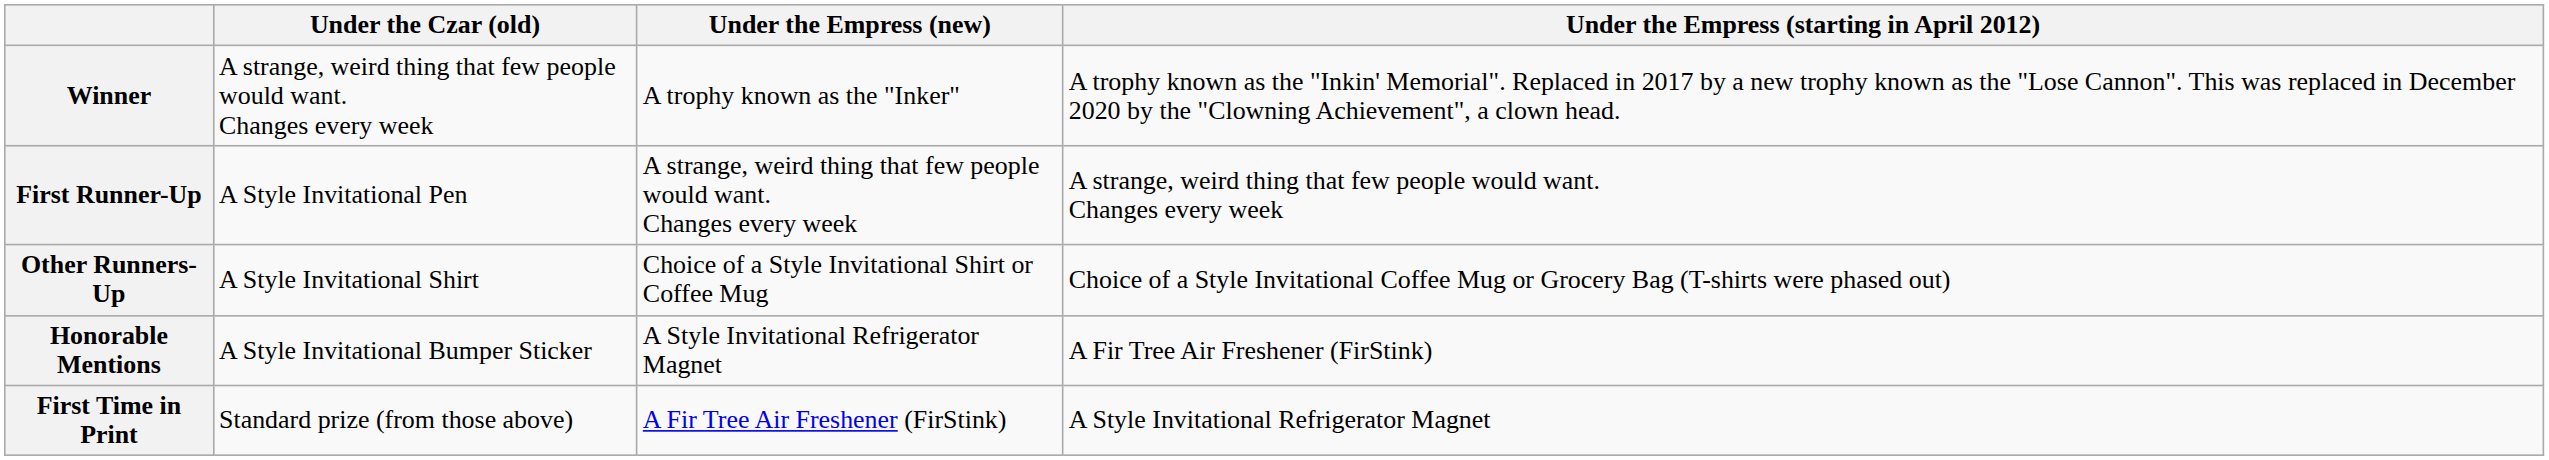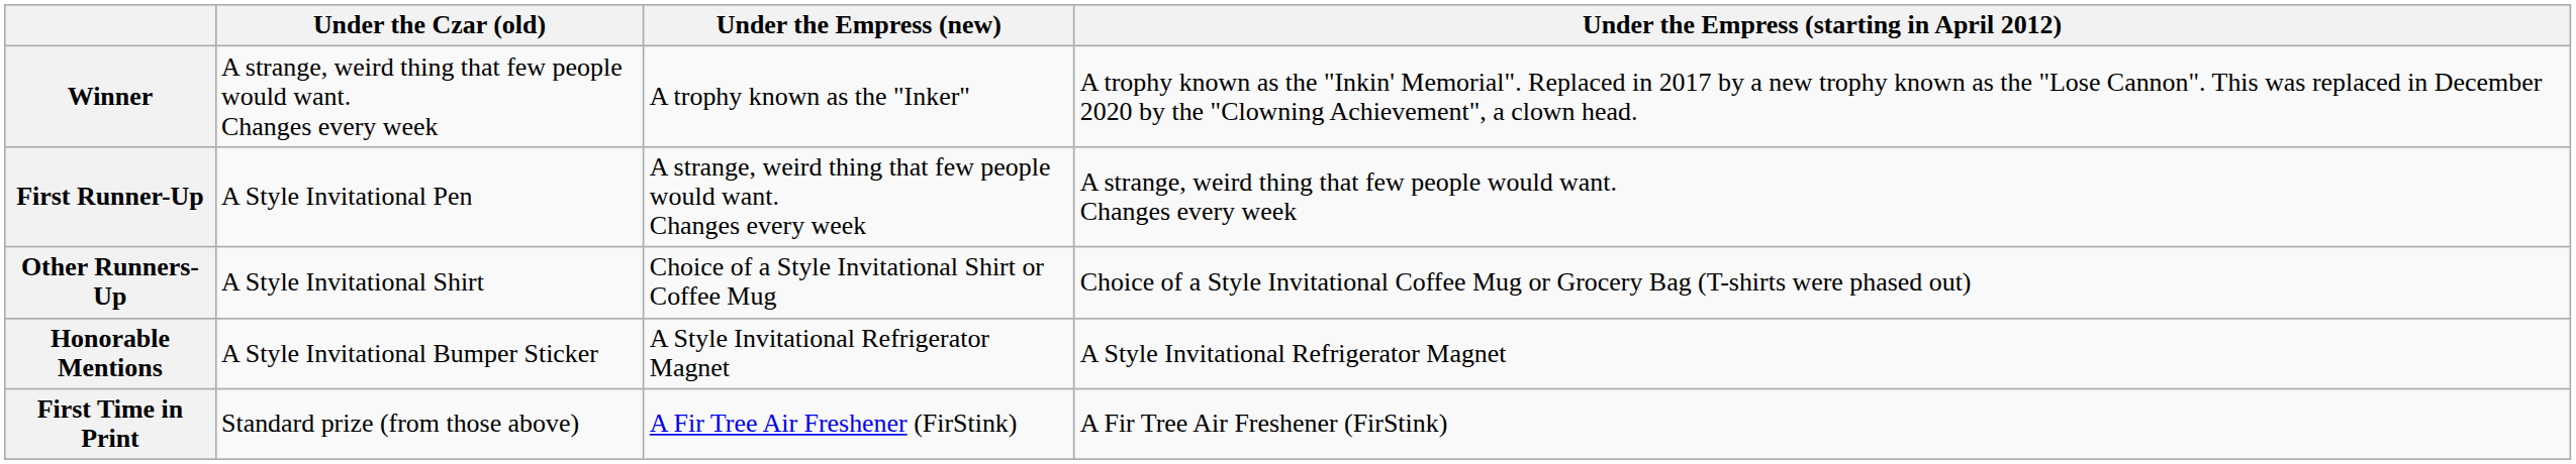 <table class="wikitable" border="1">
 <tr>
 <th> </th>
 <th>Under the Czar (old)</th>
 <th>Under the Empress (new)</th>
 <th>Under the Empress (starting in April 2012)</th>
 </tr>
 <tr>
 <th>Winner</th>
 <td>A strange, weird thing that few people would want.<br>Changes every week</td>
 <td>A trophy known as the "Inker"</td>
 <td>A trophy known as the "Inkin' Memorial".  Replaced in 2017 by a new trophy known as the "Lose Cannon". This was replaced in December 2020 by the "Clowning Achievement", a clown head.</td>
 </tr>
 <tr>
 <th>First Runner-Up</th>
 <td>A Style Invitational Pen</td>
 <td>A strange, weird thing that few people would want.<br>Changes every week</td>
 <td>A strange, weird thing that few people would want.<br>Changes every week</td>
 </tr>
 <tr>
 <th>Other Runners-Up</th>
 <td>A Style Invitational Shirt</td>
 <td>Choice of a Style Invitational Shirt or Coffee Mug</td>
 <td>Choice of a Style Invitational Coffee Mug or Grocery Bag (T-shirts were phased out) </td>
 </tr>
 <tr>
 <th>Honorable Mentions</th>
 <td>A Style Invitational Bumper Sticker</td>
 <td>A Style Invitational Refrigerator Magnet</td>
-<td>A Fir Tree Air Freshener (FirStink)</td>
+<td>A Style Invitational Refrigerator Magnet</td>
 </tr>
 <tr>
 <th>First Time in Print</th>
 <td>Standard prize (from those above)</td>
 <td><a href='#'>A Fir Tree Air Freshener</a> (FirStink)</td>
-<td>A Style Invitational Refrigerator Magnet</td>
+<td>A Fir Tree Air Freshener (FirStink)</td>
 </tr>
 </table>
